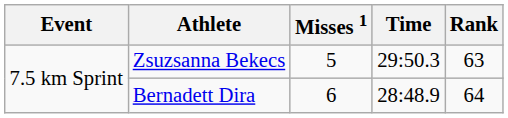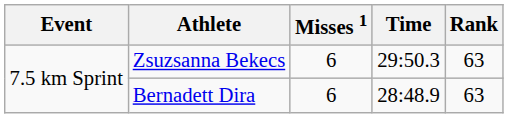 <table class="wikitable" style="font-size:90%">
 <tr>
 <th>Event</th>
 <th>Athlete</th>
 <th>Misses <sup>1</sup></th>
 <th>Time</th>
 <th>Rank</th>
 </tr>
 <tr>
 <td rowspan="2">7.5 km Sprint</td>
 <td><a href='#'>Zsuzsanna Bekecs</a></td>
-<td align="center">5</td>
+<td align="center">6</td>
 <td align="center">29:50.3</td>
 <td align="center">63</td>
 </tr>
 <tr>
 <td><a href='#'>Bernadett Dira</a></td>
 <td align="center">6</td>
 <td align="center">28:48.9</td>
-<td align="center">64</td>
+<td align="center">63</td>
 </tr>
 </table>
